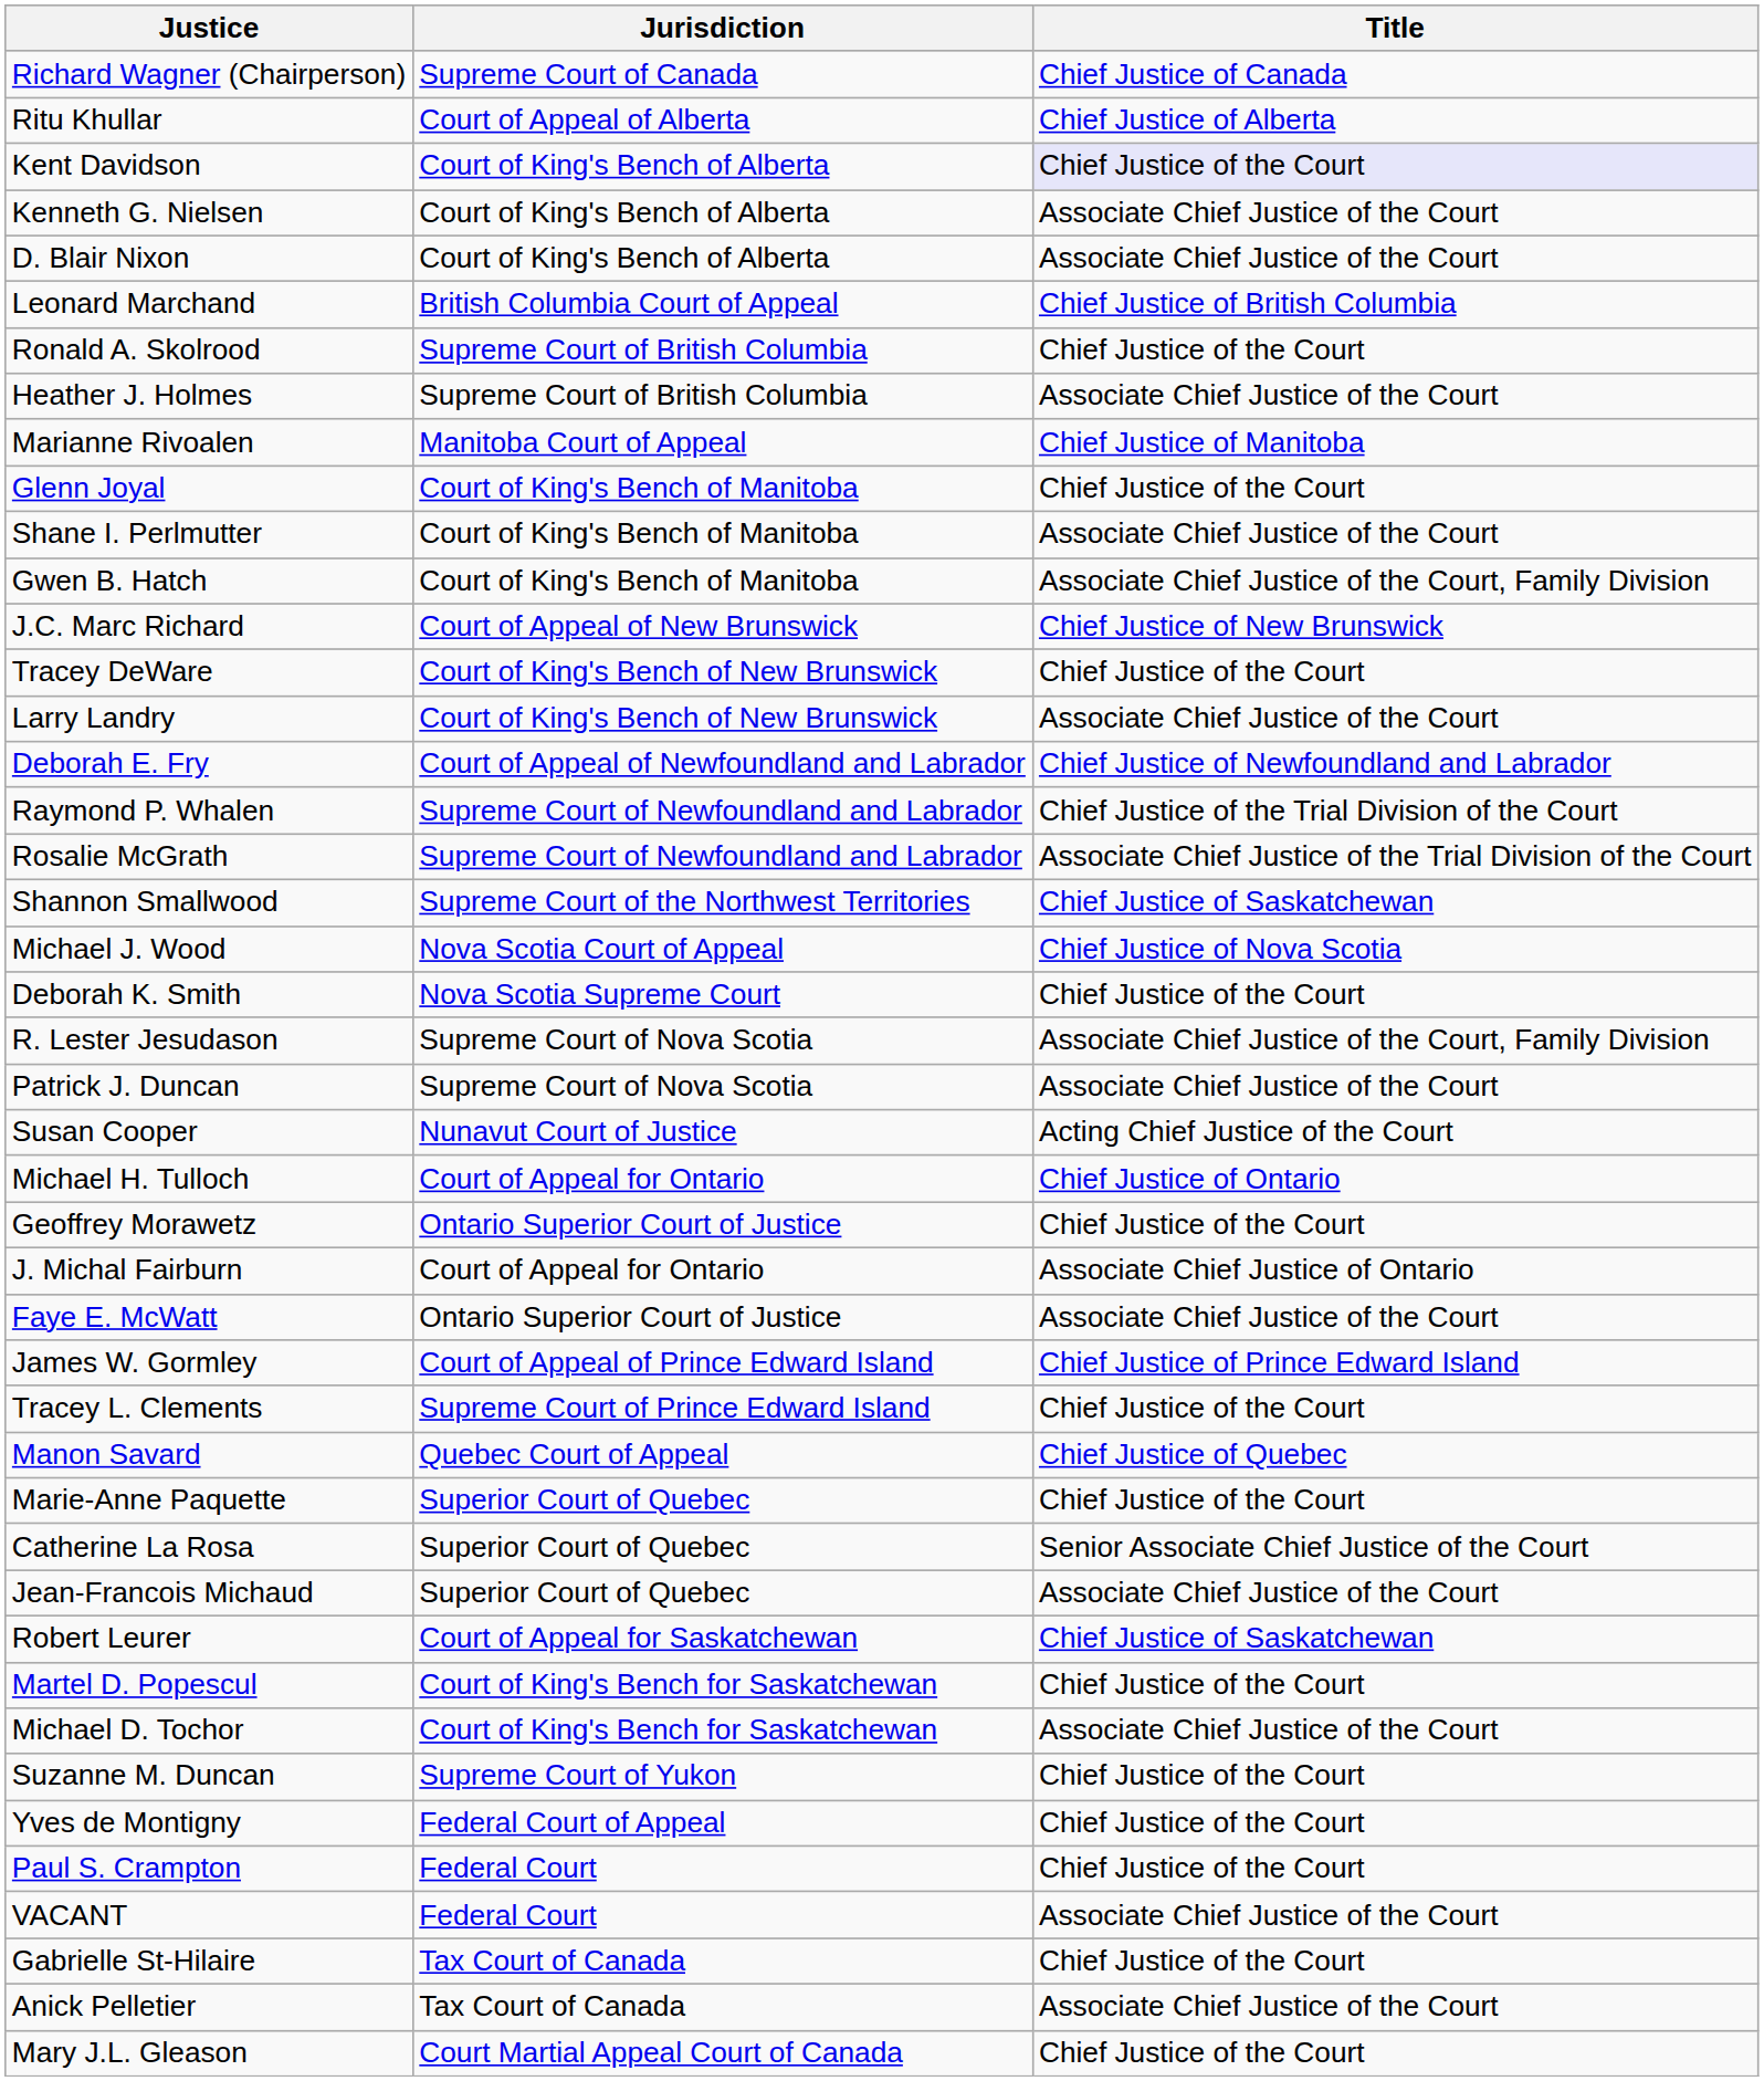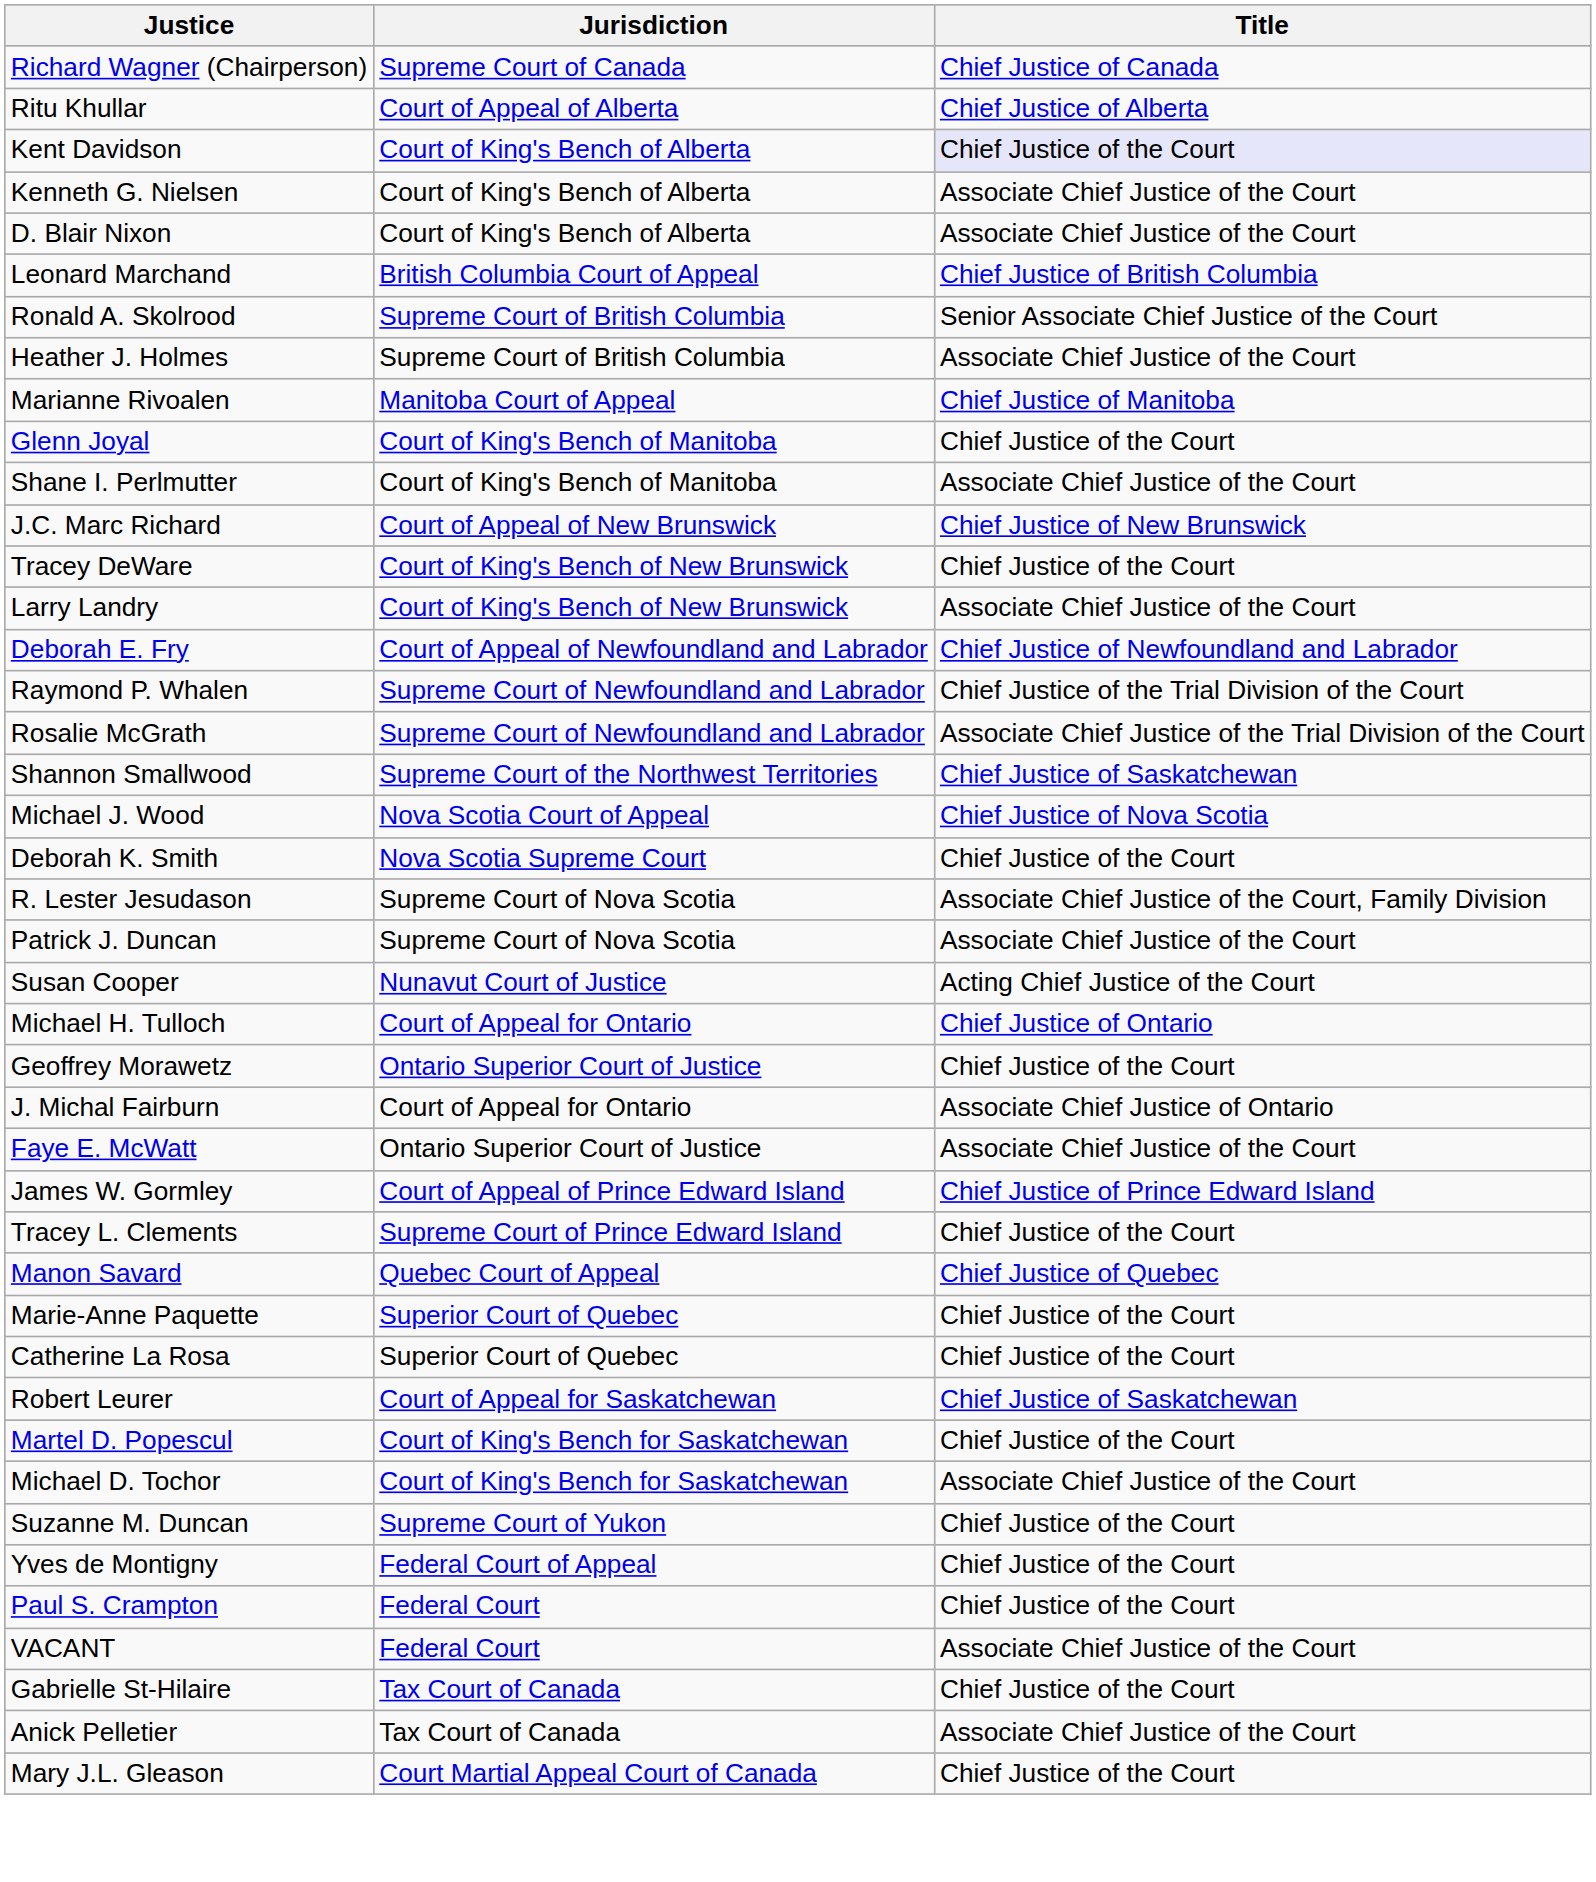 <table class="wikitable">
 <tr>
 <th>Justice</th>
 <th>Jurisdiction</th>
 <th>Title</th>
 </tr>
 <tr>
 <td><a href='#'>Richard Wagner</a> (Chairperson)</td>
 <td><a href='#'>Supreme Court of Canada</a></td>
 <td><a href='#'>Chief Justice of Canada</a></td>
 </tr>
 <tr>
 <td>Ritu Khullar</td>
 <td><a href='#'>Court of Appeal of Alberta</a></td>
 <td><a href='#'>Chief Justice of Alberta</a></td>
 </tr>
 <tr>
 <td>Kent Davidson</td>
 <td><a href='#'>Court of King's Bench of Alberta</a></td>
 <td style="background: lavender;">Chief Justice of the Court</td>
 </tr>
 <tr>
 <td>Kenneth G. Nielsen</td>
 <td>Court of King's Bench of Alberta</td>
 <td>Associate Chief Justice of the Court</td>
 </tr>
 <tr>
 <td>D. Blair Nixon</td>
 <td>Court of King's Bench of Alberta</td>
 <td>Associate Chief Justice of the Court</td>
 </tr>
 <tr>
 <td>Leonard Marchand</td>
 <td><a href='#'>British Columbia Court of Appeal</a></td>
 <td><a href='#'>Chief Justice of British Columbia</a></td>
 </tr>
 <tr>
 <td>Ronald A. Skolrood</td>
 <td><a href='#'>Supreme Court of British Columbia</a></td>
-<td>Chief Justice of the Court</td>
+<td>Senior Associate Chief Justice of the Court</td>
 </tr>
 <tr>
 <td>Heather J. Holmes</td>
 <td>Supreme Court of British Columbia</td>
 <td>Associate Chief Justice of the Court</td>
 </tr>
 <tr>
 <td>Marianne Rivoalen</td>
 <td><a href='#'>Manitoba Court of Appeal</a></td>
 <td><a href='#'>Chief Justice of Manitoba</a></td>
 </tr>
 <tr>
 <td><a href='#'>Glenn Joyal</a></td>
 <td><a href='#'>Court of King's Bench of Manitoba</a></td>
 <td>Chief Justice of the Court</td>
 </tr>
 <tr>
 <td>Shane I. Perlmutter</td>
 <td>Court of King's Bench of Manitoba</td>
 <td>Associate Chief Justice of the Court</td>
-</tr>
-<tr>
-<td>Gwen B. Hatch</td>
-<td>Court of King's Bench of Manitoba</td>
-<td>Associate Chief Justice of the Court, Family Division</td>
 </tr>
 <tr>
 <td>J.C. Marc Richard</td>
 <td><a href='#'>Court of Appeal of New Brunswick</a></td>
 <td><a href='#'>Chief Justice of New Brunswick</a></td>
 </tr>
 <tr>
 <td>Tracey DeWare</td>
 <td><a href='#'>Court of King's Bench of New Brunswick</a></td>
 <td>Chief Justice of the Court</td>
 </tr>
 <tr>
 <td>Larry Landry</td>
 <td><a href='#'>Court of King's Bench of New Brunswick</a></td>
 <td>Associate Chief Justice of the Court</td>
 </tr>
 <tr>
 <td><a href='#'>Deborah E. Fry</a></td>
 <td><a href='#'>Court of Appeal of Newfoundland and Labrador</a></td>
 <td><a href='#'>Chief Justice of Newfoundland and Labrador</a></td>
 </tr>
 <tr>
 <td>Raymond P. Whalen</td>
 <td><a href='#'>Supreme Court of Newfoundland and Labrador</a></td>
 <td>Chief Justice of the Trial Division of the Court</td>
 </tr>
 <tr>
 <td>Rosalie McGrath</td>
 <td><a href='#'>Supreme Court of Newfoundland and Labrador</a></td>
 <td>Associate Chief Justice of the Trial Division of the Court</td>
 </tr>
 <tr>
 <td>Shannon Smallwood</td>
 <td><a href='#'>Supreme Court of the Northwest Territories</a></td>
 <td><a href='#'>Chief Justice of Saskatchewan</a></td>
 </tr>
 <tr>
 <td>Michael J. Wood</td>
 <td><a href='#'>Nova Scotia Court of Appeal</a></td>
 <td><a href='#'>Chief Justice of Nova Scotia</a></td>
 </tr>
 <tr>
 <td>Deborah K. Smith</td>
 <td><a href='#'>Nova Scotia Supreme Court</a></td>
 <td>Chief Justice of the Court</td>
 </tr>
 <tr>
 <td>R. Lester Jesudason</td>
 <td>Supreme Court of Nova Scotia</td>
 <td>Associate Chief Justice of the Court, Family Division</td>
 </tr>
 <tr>
 <td>Patrick J. Duncan</td>
 <td>Supreme Court of Nova Scotia</td>
 <td>Associate Chief Justice of the Court</td>
 </tr>
 <tr>
 <td>Susan Cooper</td>
 <td><a href='#'>Nunavut Court of Justice</a></td>
 <td>Acting Chief Justice of the Court</td>
 </tr>
 <tr>
 <td>Michael H. Tulloch</td>
 <td><a href='#'>Court of Appeal for Ontario</a></td>
 <td><a href='#'>Chief Justice of Ontario</a></td>
 </tr>
 <tr>
 <td>Geoffrey Morawetz</td>
 <td><a href='#'>Ontario Superior Court of Justice</a></td>
 <td>Chief Justice of the Court</td>
 </tr>
 <tr>
 <td>J. Michal Fairburn</td>
 <td>Court of Appeal for Ontario</td>
 <td>Associate Chief Justice of Ontario</td>
 </tr>
 <tr>
 <td><a href='#'>Faye E. McWatt</a></td>
 <td>Ontario Superior Court of Justice</td>
 <td>Associate Chief Justice of the Court</td>
 </tr>
 <tr>
 <td>James W. Gormley</td>
 <td><a href='#'>Court of Appeal of Prince Edward Island</a></td>
 <td><a href='#'>Chief Justice of Prince Edward Island</a></td>
 </tr>
 <tr>
 <td>Tracey L. Clements</td>
 <td><a href='#'>Supreme Court of Prince Edward Island</a></td>
 <td>Chief Justice of the Court</td>
 </tr>
 <tr>
 <td><a href='#'>Manon Savard</a></td>
 <td><a href='#'>Quebec Court of Appeal</a></td>
 <td><a href='#'>Chief Justice of Quebec</a></td>
 </tr>
 <tr>
 <td>Marie-Anne Paquette</td>
 <td><a href='#'>Superior Court of Quebec</a></td>
 <td>Chief Justice of the Court</td>
 </tr>
 <tr>
 <td>Catherine La Rosa</td>
 <td>Superior Court of Quebec</td>
-<td>Senior Associate Chief Justice of the Court</td>
-</tr>
-<tr>
-<td>Jean-Francois Michaud</td>
-<td>Superior Court of Quebec</td>
-<td>Associate Chief Justice of the Court</td>
+<td>Chief Justice of the Court</td>
 </tr>
 <tr>
 <td>Robert Leurer</td>
 <td><a href='#'>Court of Appeal for Saskatchewan</a></td>
 <td><a href='#'>Chief Justice of Saskatchewan</a></td>
 </tr>
 <tr>
 <td><a href='#'>Martel D. Popescul</a></td>
 <td><a href='#'>Court of King's Bench for Saskatchewan</a></td>
 <td>Chief Justice of the Court</td>
 </tr>
 <tr>
 <td>Michael D. Tochor</td>
 <td><a href='#'>Court of King's Bench for Saskatchewan</a></td>
 <td>Associate Chief Justice of the Court</td>
 </tr>
 <tr>
 <td>Suzanne M. Duncan</td>
 <td><a href='#'>Supreme Court of Yukon</a></td>
 <td>Chief Justice of the Court</td>
 </tr>
 <tr>
 <td>Yves de Montigny</td>
 <td><a href='#'>Federal Court of Appeal</a></td>
 <td>Chief Justice of the Court</td>
 </tr>
 <tr>
 <td><a href='#'>Paul S. Crampton</a></td>
 <td><a href='#'>Federal Court</a></td>
 <td>Chief Justice of the Court</td>
 </tr>
 <tr>
 <td>VACANT</td>
 <td><a href='#'>Federal Court</a></td>
 <td>Associate Chief Justice of the Court</td>
 </tr>
 <tr>
 <td>Gabrielle St-Hilaire</td>
 <td><a href='#'>Tax Court of Canada</a></td>
 <td>Chief Justice of the Court</td>
 </tr>
 <tr>
 <td>Anick Pelletier</td>
 <td>Tax Court of Canada</td>
 <td>Associate Chief Justice of the Court</td>
 </tr>
 <tr>
 <td>Mary J.L. Gleason</td>
 <td><a href='#'>Court Martial Appeal Court of Canada</a></td>
 <td>Chief Justice of the Court</td>
 </tr>
 </table>
